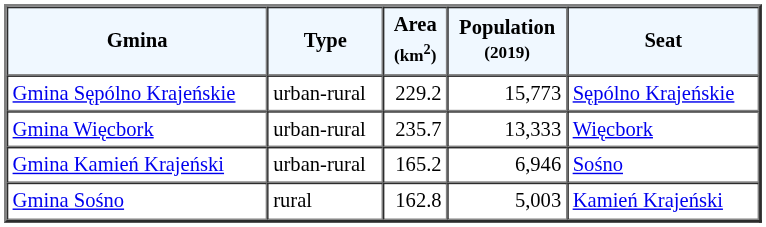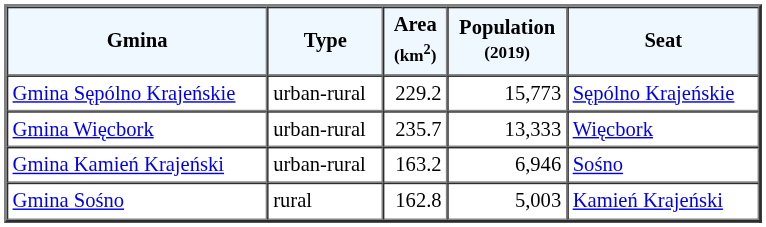 <table width="60%" border="2" cellpadding="3" cellspacing="0" style="font-size:90%;line-height:120%;">
 <tr bgcolor="F0F8FF">
 <td style="text-align:center;"><strong>Gmina</strong></td>
 <td style="text-align:center;"><strong>Type</strong></td>
 <td style="text-align:center;"><strong>Area<br><small>(km<sup>2</sup>)</small></strong></td>
 <td style="text-align:center;"><strong>Population<br><small>(2019)</small></strong></td>
 <td style="text-align:center;"><strong>Seat</strong></td>
 </tr>
 <tr>
 <td><a href='#'>Gmina Sępólno Krajeńskie</a></td>
 <td>urban-rural</td>
 <td style="text-align:right;">229.2</td>
 <td style="text-align:right;">15,773</td>
 <td><a href='#'>Sępólno Krajeńskie</a></td>
 </tr>
 <tr>
 <td><a href='#'>Gmina Więcbork</a></td>
 <td>urban-rural</td>
 <td style="text-align:right;">235.7</td>
 <td style="text-align:right;">13,333</td>
 <td><a href='#'>Więcbork</a></td>
 </tr>
 <tr>
 <td><a href='#'>Gmina Kamień Krajeński</a></td>
 <td>urban-rural</td>
-<td style="text-align:right;">165.2</td>
+<td style="text-align:right;">163.2</td>
 <td style="text-align:right;">6,946</td>
 <td><a href='#'>Sośno</a></td>
 </tr>
 <tr>
 <td><a href='#'>Gmina Sośno</a></td>
 <td>rural</td>
 <td style="text-align:right;">162.8</td>
 <td style="text-align:right;">5,003</td>
 <td><a href='#'>Kamień Krajeński</a></td>
 </tr>
 <tr>
 </tr>
 </table>
